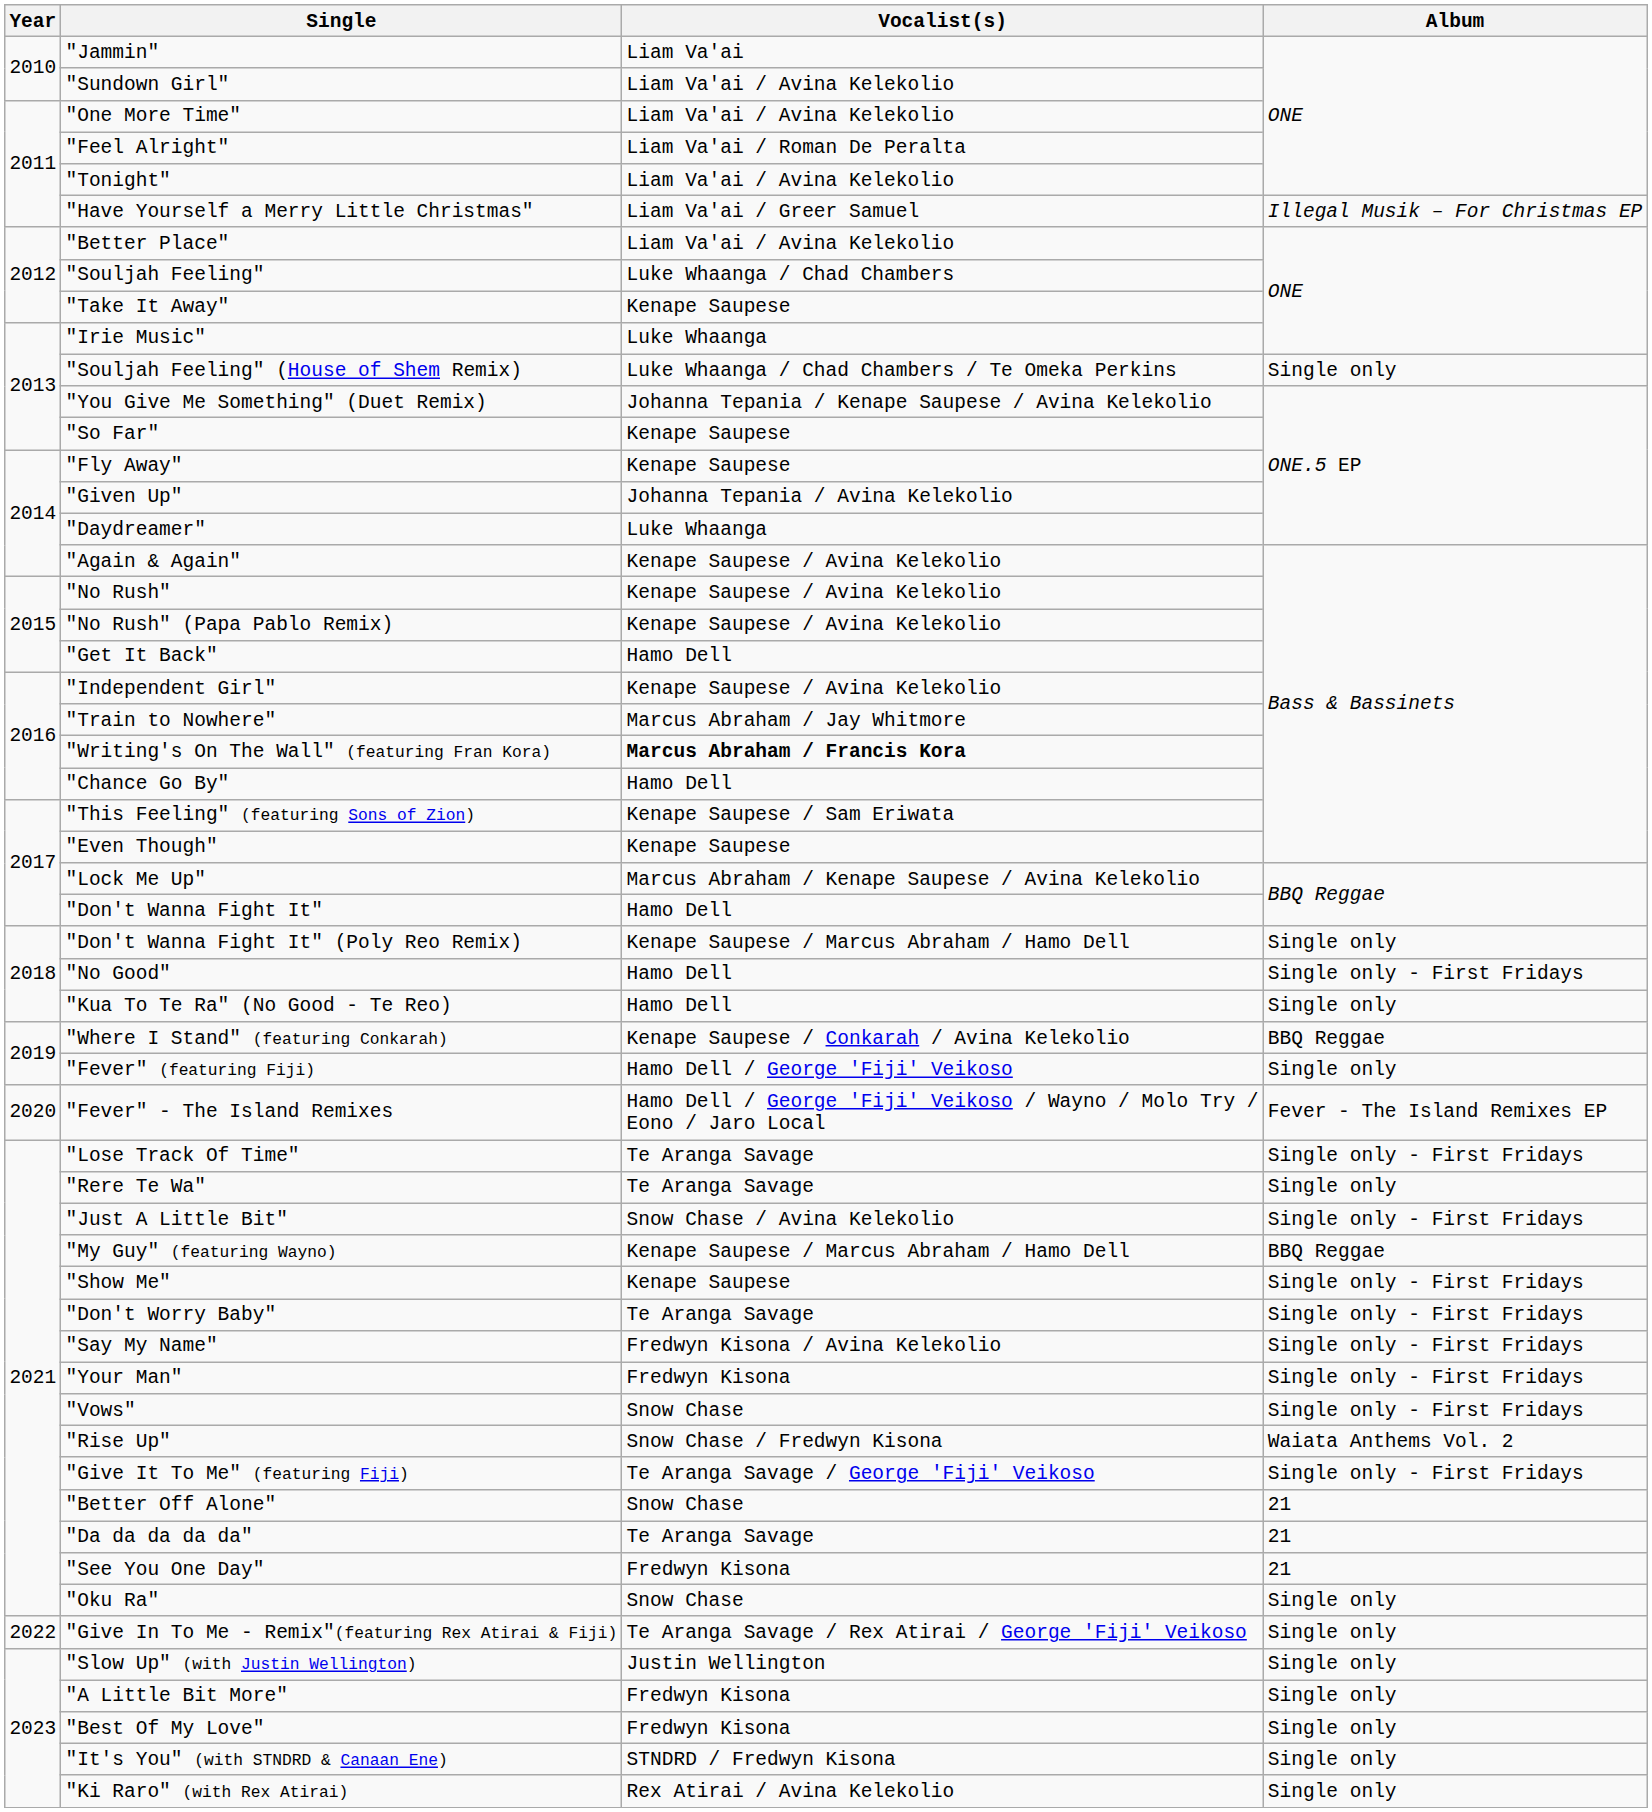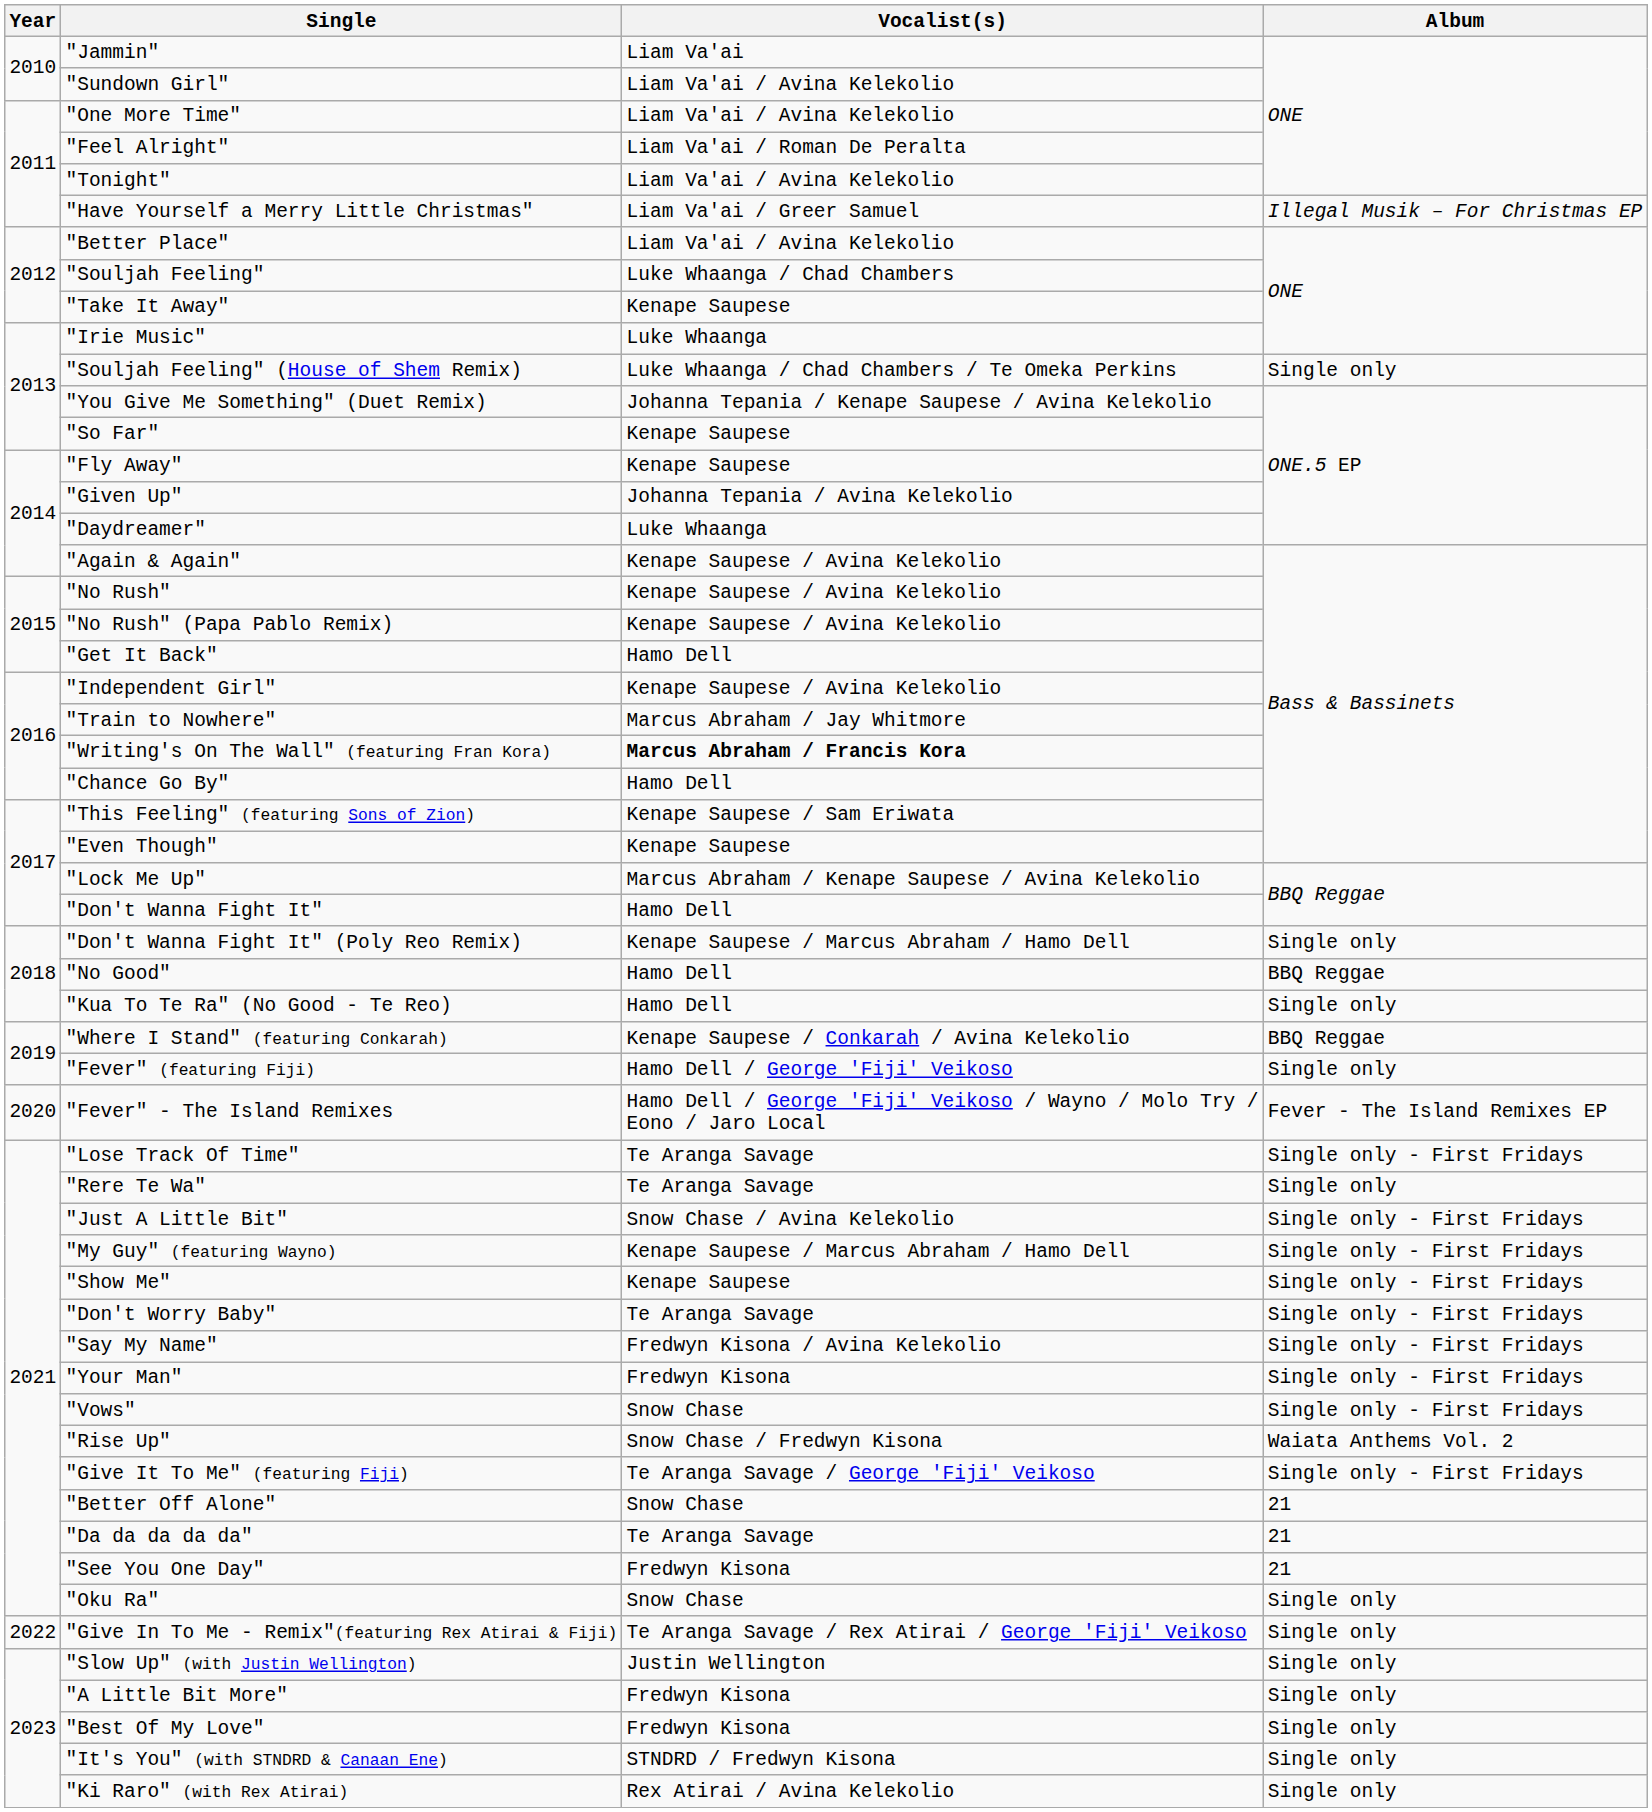 <table class="wikitable">
 <tr>
 <th>Year</th>
 <th>Single</th>
 <th>Vocalist(s)</th>
 <th>Album</th>
 </tr>
 <tr>
 <td rowspan="2">2010</td>
 <td>"Jammin"</td>
 <td>Liam Va'ai</td>
 <td rowspan="5"><em>ONE</em></td>
 </tr>
 <tr>
 <td>"Sundown Girl"</td>
 <td>Liam Va'ai / Avina Kelekolio</td>
 </tr>
 <tr>
 <td rowspan="4">2011</td>
 <td>"One More Time"</td>
 <td>Liam Va'ai / Avina Kelekolio</td>
 </tr>
 <tr>
 <td>"Feel Alright" </td>
 <td>Liam Va'ai / Roman De Peralta</td>
 </tr>
 <tr>
 <td>"Tonight"</td>
 <td>Liam Va'ai / Avina Kelekolio</td>
 </tr>
 <tr>
 <td>"Have Yourself a Merry Little Christmas"</td>
 <td>Liam Va'ai / Greer Samuel</td>
 <td><em>Illegal Musik – For Christmas EP</em></td>
 </tr>
 <tr>
 <td rowspan="3">2012</td>
 <td>"Better Place"</td>
 <td>Liam Va'ai / Avina Kelekolio</td>
 <td rowspan="4"><em>ONE</em></td>
 </tr>
 <tr>
 <td>"Souljah Feeling" </td>
 <td>Luke Whaanga / Chad Chambers</td>
 </tr>
 <tr>
 <td>"Take It Away"</td>
 <td>Kenape Saupese</td>
 </tr>
 <tr>
 <td rowspan="4">2013</td>
 <td>"Irie Music"</td>
 <td>Luke Whaanga</td>
 </tr>
 <tr>
 <td>"Souljah Feeling" (<a href='#'>House of Shem</a> Remix)</td>
 <td>Luke Whaanga / Chad Chambers / Te Omeka Perkins</td>
 <td>Single only</td>
 </tr>
 <tr>
 <td>"You Give Me Something" (Duet Remix)</td>
 <td>Johanna Tepania / Kenape Saupese / Avina Kelekolio</td>
 <td rowspan="5"><em>ONE.5</em> EP</td>
 </tr>
 <tr>
 <td>"So Far"</td>
 <td>Kenape Saupese</td>
 </tr>
 <tr>
 <td rowspan="4">2014</td>
 <td>"Fly Away" </td>
 <td>Kenape Saupese</td>
 </tr>
 <tr>
 <td>"Given Up"</td>
 <td>Johanna Tepania / Avina Kelekolio</td>
 </tr>
 <tr>
 <td>"Daydreamer"</td>
 <td>Luke Whaanga</td>
 </tr>
 <tr>
 <td>"Again & Again"</td>
 <td>Kenape Saupese / Avina Kelekolio</td>
 <td rowspan="10"><em>Bass & Bassinets</em></td>
 </tr>
 <tr>
 <td rowspan="3">2015</td>
 <td>"No Rush"</td>
 <td>Kenape Saupese / Avina Kelekolio</td>
 </tr>
 <tr>
 <td>"No Rush" (Papa Pablo Remix)</td>
 <td>Kenape Saupese / Avina Kelekolio</td>
 </tr>
 <tr>
 <td>"Get It Back"</td>
 <td>Hamo Dell</td>
 </tr>
 <tr>
 <td rowspan="4">2016</td>
 <td>"Independent Girl"</td>
 <td>Kenape Saupese / Avina Kelekolio</td>
 </tr>
 <tr>
 <td>"Train to Nowhere" </td>
 <td>Marcus Abraham / Jay Whitmore</td>
 </tr>
 <tr>
 <td>"Writing's On The Wall" <small>(featuring Fran Kora)</small></td>
 <td><strong>Marcus Abraham / Francis Kora</strong></td>
 </tr>
 <tr>
 <td>"Chance Go By"</td>
 <td>Hamo Dell</td>
 </tr>
 <tr>
 <td rowspan="4">2017</td>
 <td>"This Feeling" <small>(featuring <a href='#'>Sons of Zion</a>)</small></td>
 <td>Kenape Saupese / Sam Eriwata</td>
 </tr>
 <tr>
 <td>"Even Though"</td>
 <td>Kenape Saupese</td>
 </tr>
 <tr>
 <td>"Lock Me Up"</td>
 <td>Marcus Abraham / Kenape Saupese / Avina Kelekolio</td>
 <td rowspan="2"><em>BBQ Reggae</em></td>
 </tr>
 <tr>
 <td>"Don't Wanna Fight It"</td>
 <td>Hamo Dell</td>
 </tr>
 <tr>
 <td rowspan="3">2018</td>
 <td>"Don't Wanna Fight It" (Poly Reo Remix)</td>
 <td>Kenape Saupese / Marcus Abraham / Hamo Dell</td>
 <td>Single only</td>
 </tr>
 <tr>
 <td>"No Good"</td>
 <td>Hamo Dell</td>
-<td>Single only - First Fridays</td>
+<td>BBQ Reggae</td>
 </tr>
 <tr>
 <td>"Kua To Te Ra" (No Good - Te Reo)</td>
 <td>Hamo Dell</td>
 <td>Single only</td>
 </tr>
 <tr>
 <td rowspan="2">2019</td>
 <td>"Where I Stand" <small>(featuring Conkarah)</small></td>
 <td>Kenape Saupese / <a href='#'>Conkarah</a> / Avina Kelekolio</td>
 <td>BBQ Reggae</td>
 </tr>
 <tr>
 <td>"Fever" <small>(featuring Fiji)</small></td>
 <td>Hamo Dell / <a href='#'>George 'Fiji' Veikoso</a></td>
 <td>Single only</td>
 </tr>
 <tr>
 <td>2020</td>
 <td>"Fever" - The Island Remixes</td>
 <td>Hamo Dell / <a href='#'>George 'Fiji' Veikoso</a> / Wayno / Molo Try /<br>Eono / Jaro Local</td>
 <td>Fever - The Island Remixes EP</td>
 </tr>
 <tr>
 <td rowspan="15">2021</td>
 <td>"Lose Track Of Time"</td>
 <td>Te Aranga Savage</td>
 <td>Single only - First Fridays</td>
 </tr>
 <tr>
 <td>"Rere Te Wa"</td>
 <td>Te Aranga Savage</td>
 <td>Single only</td>
 </tr>
 <tr>
 <td>"Just A Little Bit"</td>
 <td>Snow Chase / Avina Kelekolio</td>
 <td>Single only - First Fridays</td>
 </tr>
 <tr>
 <td>"My Guy" <small>(featuring Wayno)</small></td>
 <td>Kenape Saupese / Marcus Abraham / Hamo Dell</td>
-<td>BBQ Reggae</td>
+<td>Single only - First Fridays</td>
 </tr>
 <tr>
 <td>"Show Me"</td>
 <td>Kenape Saupese</td>
 <td>Single only - First Fridays</td>
 </tr>
 <tr>
 <td>"Don't Worry Baby"</td>
 <td>Te Aranga Savage</td>
 <td>Single only - First Fridays</td>
 </tr>
 <tr>
 <td>"Say My Name"</td>
 <td>Fredwyn Kisona / Avina Kelekolio</td>
 <td>Single only - First Fridays</td>
 </tr>
 <tr>
 <td>"Your Man"</td>
 <td>Fredwyn Kisona</td>
 <td>Single only - First Fridays</td>
 </tr>
 <tr>
 <td>"Vows"</td>
 <td>Snow Chase</td>
 <td>Single only - First Fridays</td>
 </tr>
 <tr>
 <td>"Rise Up"</td>
 <td>Snow Chase / Fredwyn Kisona</td>
 <td>Waiata Anthems Vol. 2</td>
 </tr>
 <tr>
 <td>"Give It To Me" <small>(featuring <a href='#'>Fiji</a>)</small></td>
 <td>Te Aranga Savage / <a href='#'>George 'Fiji' Veikoso</a></td>
 <td>Single only - First Fridays</td>
 </tr>
 <tr>
 <td>"Better Off Alone"</td>
 <td>Snow Chase</td>
 <td>21</td>
 </tr>
 <tr>
 <td>"Da da da da da"</td>
 <td>Te Aranga Savage</td>
 <td>21</td>
 </tr>
 <tr>
 <td>"See You One Day"</td>
 <td>Fredwyn Kisona</td>
 <td>21</td>
 </tr>
 <tr>
 <td>"Oku Ra"</td>
 <td>Snow Chase</td>
 <td>Single only</td>
 </tr>
 <tr>
 <td>2022</td>
 <td>"Give In To Me - Remix"<small>(featuring Rex Atirai & Fiji)</small></td>
 <td>Te Aranga Savage / Rex Atirai / <a href='#'>George 'Fiji' Veikoso</a></td>
 <td>Single only</td>
 </tr>
 <tr>
 <td rowspan="5">2023</td>
 <td>"Slow Up" <small>(with <a href='#'>Justin Wellington</a>)</small></td>
 <td>Justin Wellington</td>
 <td>Single only</td>
 </tr>
 <tr>
 <td>"A Little Bit More"</td>
 <td>Fredwyn Kisona</td>
 <td>Single only</td>
 </tr>
 <tr>
 <td>"Best Of My Love"</td>
 <td>Fredwyn Kisona</td>
 <td>Single only</td>
 </tr>
 <tr>
 <td>"It's You" <small>(with STNDRD & <a href='#'>Canaan Ene</a>)</small></td>
 <td>STNDRD / Fredwyn Kisona</td>
 <td>Single only</td>
 </tr>
 <tr>
 <td>"Ki Raro" <small>(with Rex Atirai)</small></td>
 <td>Rex Atirai / Avina Kelekolio</td>
 <td>Single only</td>
 </tr>
 </table>
